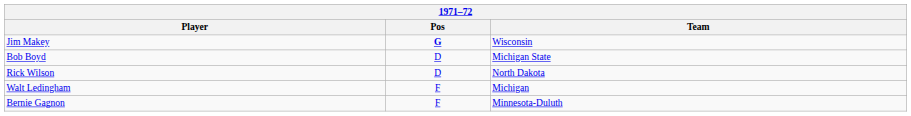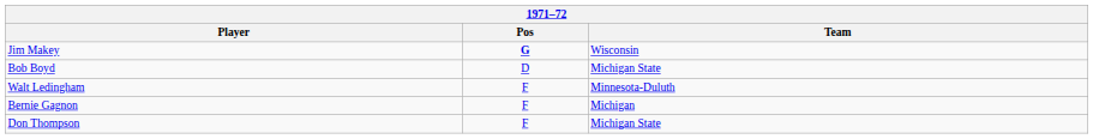 <table class="wikitable" width=95%>
 <tr>
 <th colspan=3><a href='#'>1971–72</a></th>
 </tr>
 <tr>
 <th>Player</th>
 <th>Pos</th>
 <th>Team</th>
 </tr>
 <tr>
 <td><a href='#'>Jim Makey</a></td>
 <td align=center><strong><a href='#'>G</a></strong></td>
 <td><a href='#'>Wisconsin</a></td>
 </tr>
 <tr>
 <td><a href='#'>Bob Boyd</a></td>
 <td align=center><a href='#'>D</a></td>
 <td><a href='#'>Michigan State</a></td>
 </tr>
 <tr>
-<td><a href='#'>Rick Wilson</a></td>
-<td align=center><a href='#'>D</a></td>
-<td><a href='#'>North Dakota</a></td>
+<td><a href='#'>Walt Ledingham</a></td>
+<td align=center><a href='#'>F</a></td>
+<td><a href='#'>Minnesota-Duluth</a></td>
 </tr>
 <tr>
-<td><a href='#'>Walt Ledingham</a></td>
+<td><a href='#'>Bernie Gagnon</a></td>
 <td align=center><a href='#'>F</a></td>
 <td><a href='#'>Michigan</a></td>
 </tr>
 <tr>
-<td><a href='#'>Bernie Gagnon</a></td>
+<td><a href='#'>Don Thompson</a></td>
 <td align=center><a href='#'>F</a></td>
-<td><a href='#'>Minnesota-Duluth</a></td>
+<td><a href='#'>Michigan State</a></td>
 </tr>
 </table>
